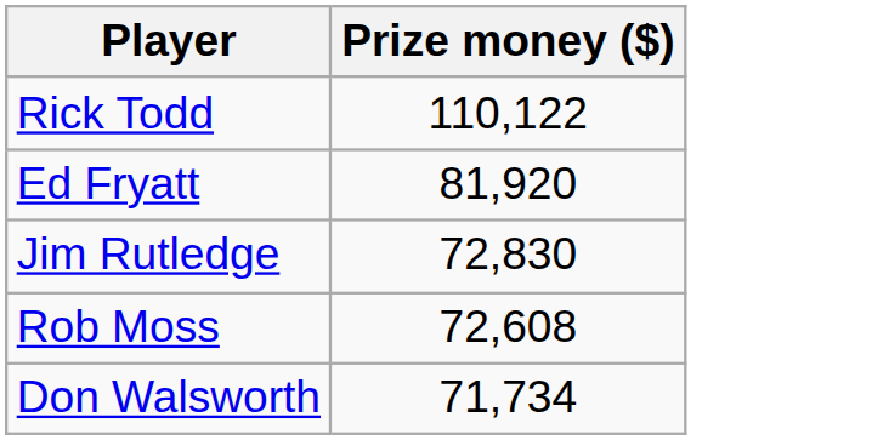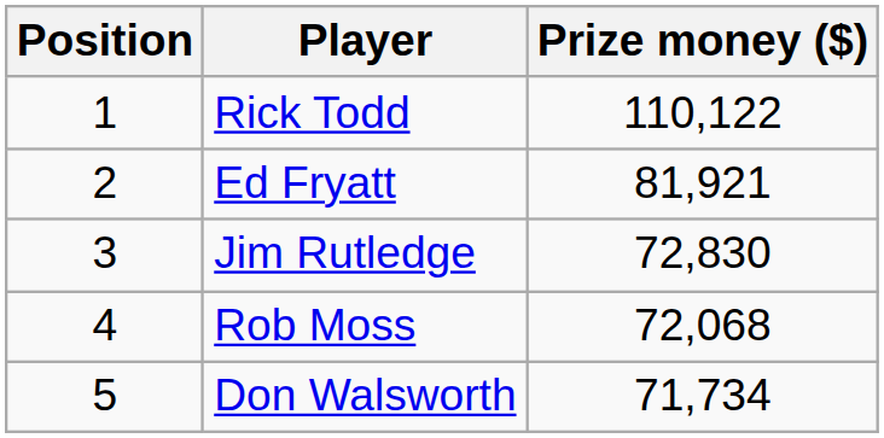 <table class="wikitable">
 <tr>
+<th>Position</th>
 <th>Player</th>
 <th>Prize money ($)</th>
 </tr>
 <tr>
+<td align=center>1</td>
 <td> <a href='#'>Rick Todd</a></td>
 <td align=center>110,122</td>
 </tr>
 <tr>
+<td align=center>2</td>
 <td> <a href='#'>Ed Fryatt</a></td>
-<td align=center>81,920</td>
+<td align=center>81,921</td>
 </tr>
 <tr>
+<td align=center>3</td>
 <td> <a href='#'>Jim Rutledge</a></td>
 <td align=center>72,830</td>
 </tr>
 <tr>
+<td align=center>4</td>
 <td> <a href='#'>Rob Moss</a></td>
-<td align=center>72,608</td>
+<td align=center>72,068</td>
 </tr>
 <tr>
+<td align=center>5</td>
 <td> <a href='#'>Don Walsworth</a></td>
 <td align=center>71,734</td>
 </tr>
 </table>
